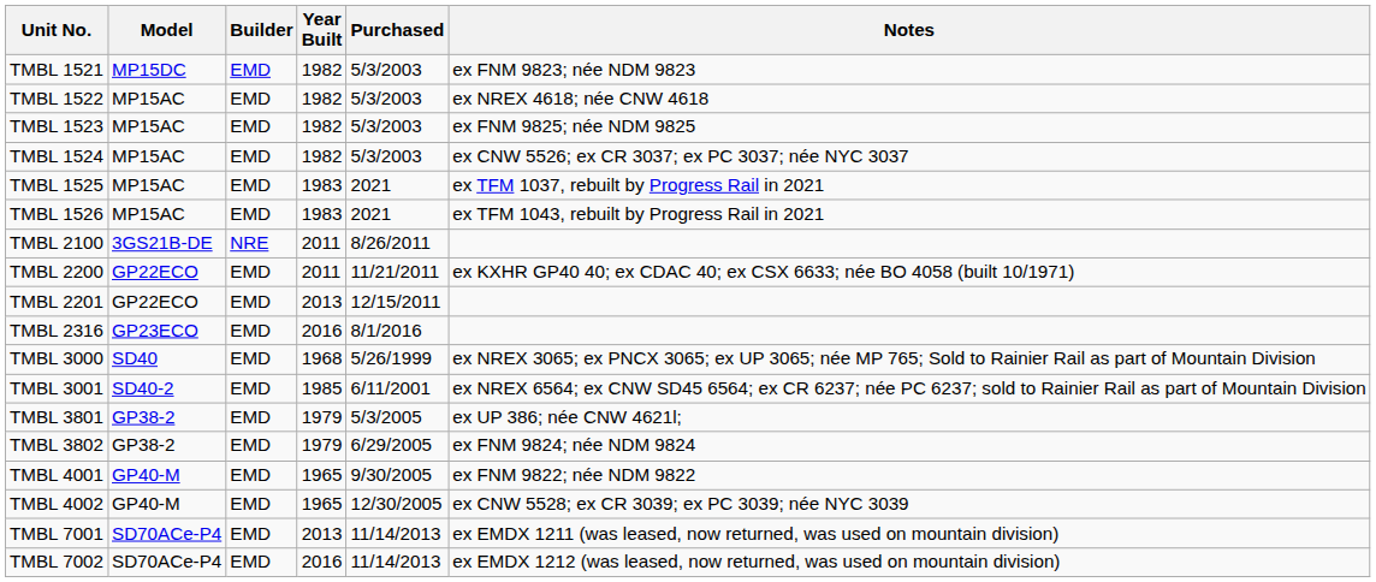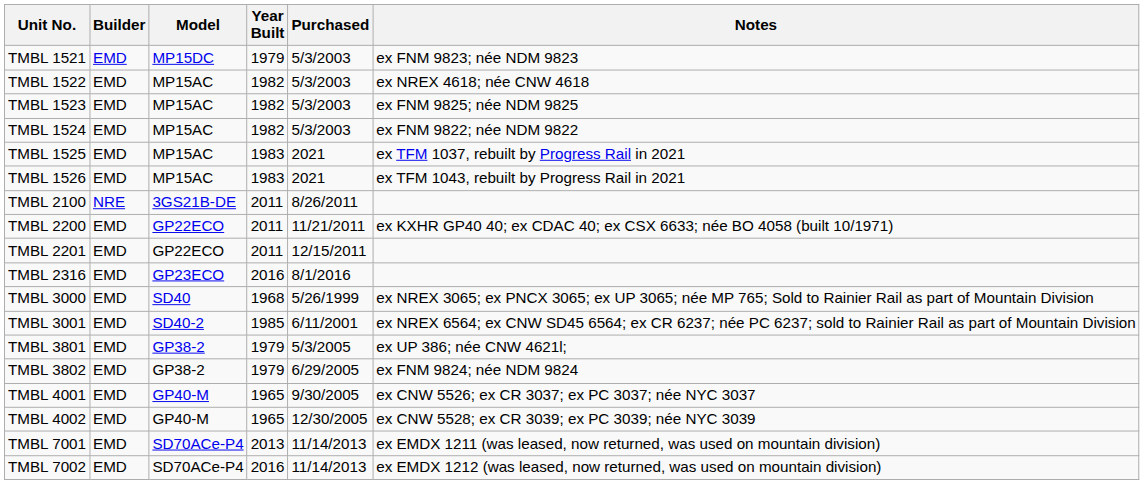 <table class="wikitable sortable">
 <tr>
 <th>Unit No.</th>
+<th>Builder</th>
 <th>Model</th>
-<th>Builder</th>
 <th>Year<br>Built</th>
 <th>Purchased</th>
 <th>Notes</th>
 </tr>
 <tr>
 <td>TMBL 1521</td>
+<td><a href='#'>EMD</a></td>
 <td><a href='#'>MP15DC</a></td>
-<td><a href='#'>EMD</a></td>
-<td>1982</td>
+<td>1979</td>
 <td>5/3/2003</td>
 <td>ex FNM 9823; née NDM 9823</td>
 </tr>
 <tr>
 <td>TMBL 1522</td>
+<td>EMD</td>
 <td>MP15AC</td>
-<td>EMD</td>
 <td>1982</td>
 <td>5/3/2003</td>
 <td>ex NREX 4618; née CNW 4618</td>
 </tr>
 <tr>
 <td>TMBL 1523</td>
+<td>EMD</td>
 <td>MP15AC</td>
-<td>EMD</td>
 <td>1982</td>
 <td>5/3/2003</td>
 <td>ex FNM 9825; née NDM 9825</td>
 </tr>
 <tr>
 <td>TMBL 1524</td>
+<td>EMD</td>
 <td>MP15AC</td>
-<td>EMD</td>
 <td>1982</td>
 <td>5/3/2003</td>
-<td>ex CNW 5526; ex CR 3037; ex PC 3037; née NYC 3037</td>
+<td>ex FNM 9822; née NDM 9822</td>
 </tr>
 <tr>
 <td>TMBL 1525</td>
+<td>EMD</td>
 <td>MP15AC</td>
-<td>EMD</td>
 <td>1983</td>
 <td>2021</td>
 <td>ex <a href='#'>TFM</a> 1037, rebuilt by <a href='#'>Progress Rail</a> in 2021</td>
 </tr>
 <tr>
 <td>TMBL 1526</td>
+<td>EMD</td>
 <td>MP15AC</td>
-<td>EMD</td>
 <td>1983</td>
 <td>2021</td>
 <td>ex TFM 1043, rebuilt by Progress Rail in 2021</td>
 </tr>
 <tr>
 <td>TMBL 2100</td>
+<td><a href='#'>NRE</a></td>
 <td><a href='#'>3GS21B-DE</a></td>
-<td><a href='#'>NRE</a></td>
 <td>2011</td>
 <td>8/26/2011</td>
 <td></td>
 </tr>
 <tr>
 <td>TMBL 2200</td>
+<td>EMD</td>
 <td><a href='#'>GP22ECO</a></td>
-<td>EMD</td>
 <td>2011</td>
 <td>11/21/2011</td>
 <td>ex KXHR GP40 40; ex CDAC 40; ex CSX 6633; née BO 4058 (built 10/1971)</td>
 </tr>
 <tr>
 <td>TMBL 2201</td>
+<td>EMD</td>
 <td>GP22ECO</td>
-<td>EMD</td>
-<td>2013</td>
+<td>2011</td>
 <td>12/15/2011</td>
 <td></td>
 </tr>
 <tr>
 <td>TMBL 2316</td>
+<td>EMD</td>
 <td><a href='#'>GP23ECO</a></td>
-<td>EMD</td>
 <td>2016</td>
 <td>8/1/2016</td>
 <td></td>
 </tr>
 <tr>
 <td>TMBL 3000</td>
+<td>EMD</td>
 <td><a href='#'>SD40</a></td>
-<td>EMD</td>
 <td>1968</td>
 <td>5/26/1999</td>
 <td>ex NREX 3065; ex PNCX 3065; ex UP 3065; née MP 765; Sold to Rainier Rail as part of Mountain Division</td>
 </tr>
 <tr>
 <td>TMBL 3001</td>
+<td>EMD</td>
 <td><a href='#'>SD40-2</a></td>
-<td>EMD</td>
 <td>1985</td>
 <td>6/11/2001</td>
 <td>ex NREX 6564; ex CNW SD45 6564; ex CR 6237; née PC 6237; sold to Rainier Rail as part of Mountain Division</td>
 </tr>
 <tr>
 <td>TMBL 3801</td>
+<td>EMD</td>
 <td><a href='#'>GP38-2</a></td>
-<td>EMD</td>
 <td>1979</td>
 <td>5/3/2005</td>
 <td>ex UP 386; née CNW 4621l;</td>
 </tr>
 <tr>
 <td>TMBL 3802</td>
+<td>EMD</td>
 <td>GP38-2</td>
-<td>EMD</td>
 <td>1979</td>
 <td>6/29/2005</td>
 <td>ex FNM 9824; née NDM 9824</td>
 </tr>
 <tr>
 <td>TMBL 4001</td>
+<td>EMD</td>
 <td><a href='#'>GP40-M</a></td>
-<td>EMD</td>
 <td>1965</td>
 <td>9/30/2005</td>
-<td>ex FNM 9822; née NDM 9822</td>
+<td>ex CNW 5526; ex CR 3037; ex PC 3037; née NYC 3037</td>
 </tr>
 <tr>
 <td>TMBL 4002</td>
+<td>EMD</td>
 <td>GP40-M</td>
-<td>EMD</td>
 <td>1965</td>
 <td>12/30/2005</td>
 <td>ex CNW 5528; ex CR 3039; ex PC 3039; née NYC 3039</td>
 </tr>
 <tr>
 <td>TMBL 7001</td>
+<td>EMD</td>
 <td><a href='#'>SD70ACe-P4</a></td>
-<td>EMD</td>
 <td>2013</td>
 <td>11/14/2013</td>
 <td>ex EMDX 1211 (was leased, now returned, was used on mountain division)</td>
 </tr>
 <tr>
 <td>TMBL 7002</td>
+<td>EMD</td>
 <td>SD70ACe-P4</td>
-<td>EMD</td>
 <td>2016</td>
 <td>11/14/2013</td>
 <td>ex EMDX 1212 (was leased, now returned, was used on mountain division)</td>
 </tr>
 </table>
